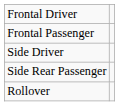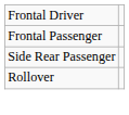 <table class="wikitable">
 <tr>
 <td>Frontal Driver</td>
 <td></td>
 </tr>
 <tr>
 <td>Frontal Passenger</td>
-<td></td>
-</tr>
-<tr>
-<td>Side Driver</td>
 <td></td>
 </tr>
 <tr>
 <td>Side Rear Passenger</td>
 <td></td>
 </tr>
 <tr>
 <td>Rollover</td>
 <td></td>
 </tr>
 </table>
